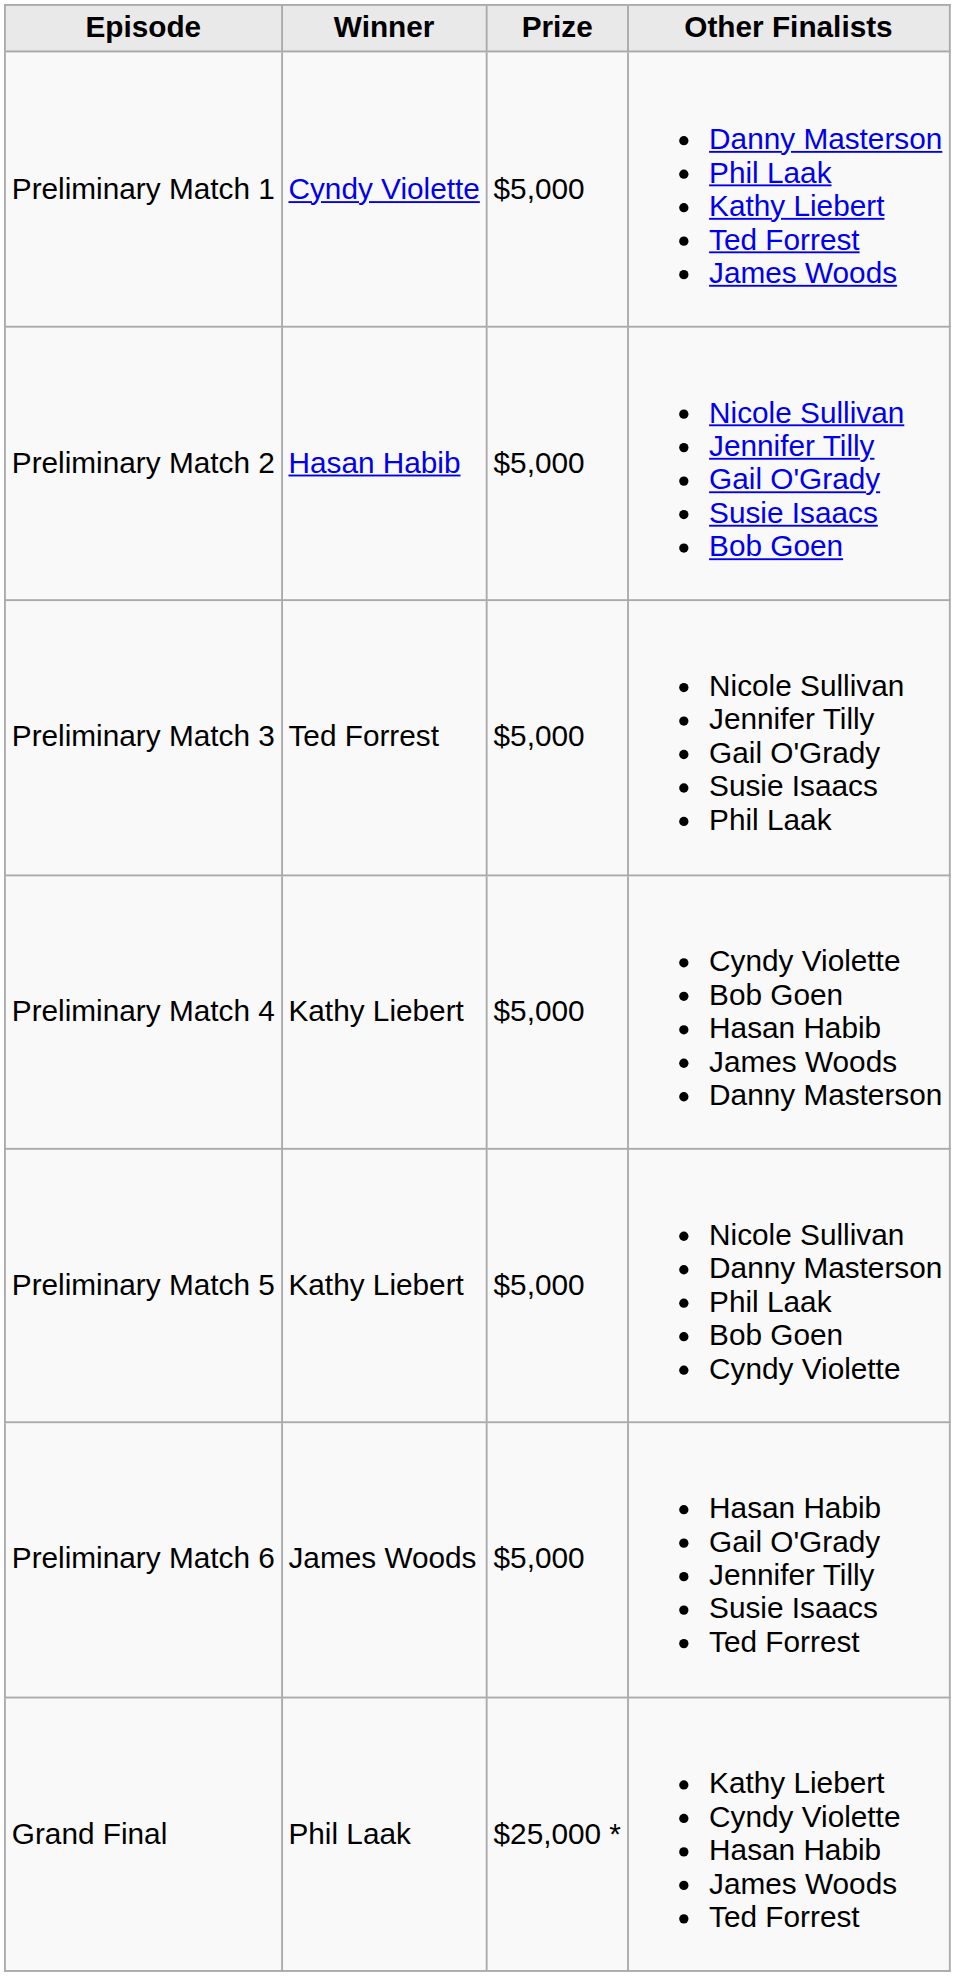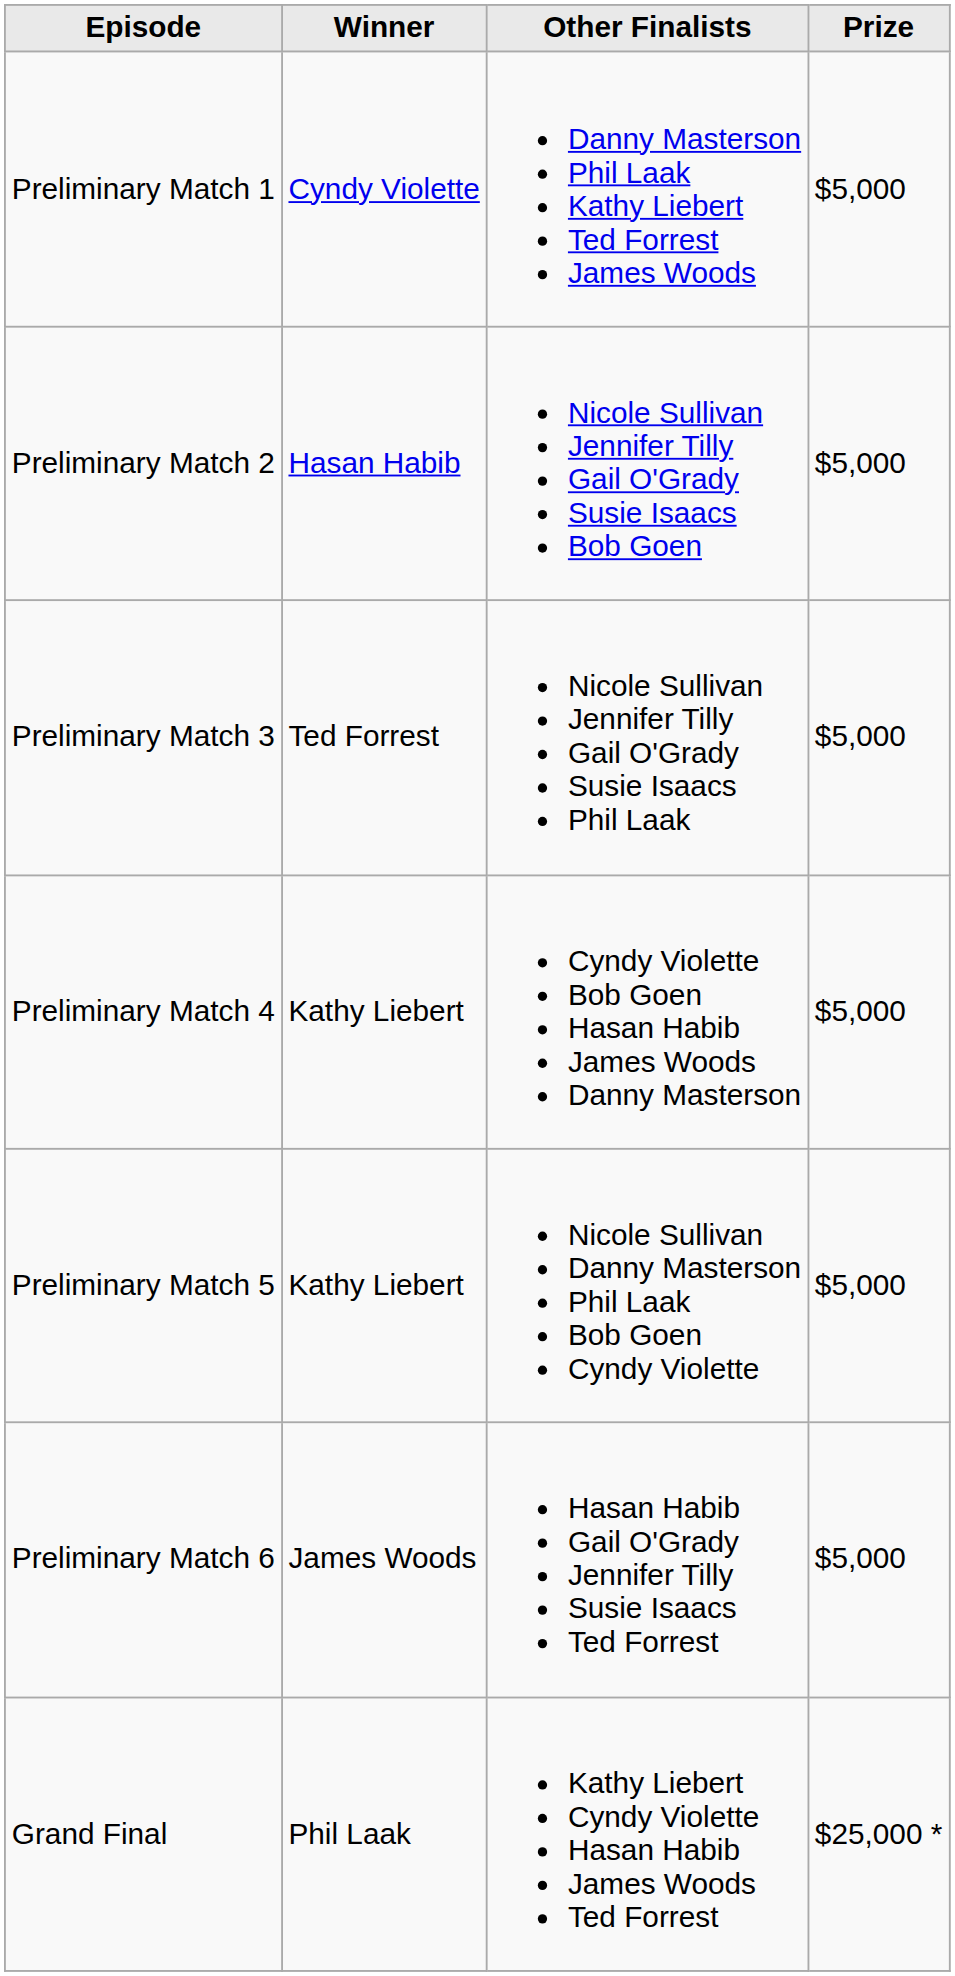 <table class="wikitable">
 <tr>
 <th style="background: #E9E9E9;">Episode</th>
 <th style="background: #E9E9E9;">Winner</th>
+<th style="background: #E9E9E9;">Other Finalists</th>
 <th style="background: #E9E9E9;">Prize</th>
-<th style="background: #E9E9E9;">Other Finalists</th>
 </tr>
 <tr>
 <td>Preliminary Match 1</td>
 <td><a href='#'>Cyndy Violette</a></td>
+<td><br><ul><li><a href='#'>Danny Masterson</a></li><li><a href='#'>Phil Laak</a></li><li><a href='#'>Kathy Liebert</a></li><li><a href='#'>Ted Forrest</a></li><li><a href='#'>James Woods</a></li></ul></td>
 <td>$5,000</td>
-<td><br><ul><li><a href='#'>Danny Masterson</a></li><li><a href='#'>Phil Laak</a></li><li><a href='#'>Kathy Liebert</a></li><li><a href='#'>Ted Forrest</a></li><li><a href='#'>James Woods</a></li></ul></td>
 </tr>
 <tr>
 <td>Preliminary Match 2</td>
 <td><a href='#'>Hasan Habib</a></td>
+<td><br><ul><li><a href='#'>Nicole Sullivan</a></li><li><a href='#'>Jennifer Tilly</a></li><li><a href='#'>Gail O'Grady</a></li><li><a href='#'>Susie Isaacs</a></li><li><a href='#'>Bob Goen</a></li></ul></td>
 <td>$5,000</td>
-<td><br><ul><li><a href='#'>Nicole Sullivan</a></li><li><a href='#'>Jennifer Tilly</a></li><li><a href='#'>Gail O'Grady</a></li><li><a href='#'>Susie Isaacs</a></li><li><a href='#'>Bob Goen</a></li></ul></td>
 </tr>
 <tr>
 <td>Preliminary Match 3</td>
 <td>Ted Forrest</td>
+<td><br><ul><li>Nicole Sullivan</li><li>Jennifer Tilly</li><li>Gail O'Grady</li><li>Susie Isaacs</li><li>Phil Laak</li></ul></td>
 <td>$5,000</td>
-<td><br><ul><li>Nicole Sullivan</li><li>Jennifer Tilly</li><li>Gail O'Grady</li><li>Susie Isaacs</li><li>Phil Laak</li></ul></td>
 </tr>
 <tr>
 <td>Preliminary Match 4</td>
 <td>Kathy Liebert</td>
+<td><br><ul><li>Cyndy Violette</li><li>Bob Goen</li><li>Hasan Habib</li><li>James Woods</li><li>Danny Masterson</li></ul></td>
 <td>$5,000</td>
-<td><br><ul><li>Cyndy Violette</li><li>Bob Goen</li><li>Hasan Habib</li><li>James Woods</li><li>Danny Masterson</li></ul></td>
 </tr>
 <tr>
 <td>Preliminary Match 5</td>
 <td>Kathy Liebert</td>
+<td><br><ul><li>Nicole Sullivan</li><li>Danny Masterson</li><li>Phil Laak</li><li>Bob Goen</li><li>Cyndy Violette</li></ul></td>
 <td>$5,000</td>
-<td><br><ul><li>Nicole Sullivan</li><li>Danny Masterson</li><li>Phil Laak</li><li>Bob Goen</li><li>Cyndy Violette</li></ul></td>
 </tr>
 <tr>
 <td>Preliminary Match 6</td>
 <td>James Woods</td>
+<td><br><ul><li>Hasan Habib</li><li>Gail O'Grady</li><li>Jennifer Tilly</li><li>Susie Isaacs</li><li>Ted Forrest</li></ul></td>
 <td>$5,000</td>
-<td><br><ul><li>Hasan Habib</li><li>Gail O'Grady</li><li>Jennifer Tilly</li><li>Susie Isaacs</li><li>Ted Forrest</li></ul></td>
 </tr>
 <tr>
 <td>Grand Final</td>
 <td>Phil Laak</td>
+<td><br><ul><li>Kathy Liebert</li><li>Cyndy Violette</li><li>Hasan Habib</li><li>James Woods</li><li>Ted Forrest</li></ul></td>
 <td>$25,000 *</td>
-<td><br><ul><li>Kathy Liebert</li><li>Cyndy Violette</li><li>Hasan Habib</li><li>James Woods</li><li>Ted Forrest</li></ul></td>
 </tr>
 </table>
